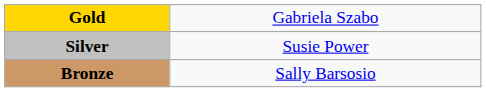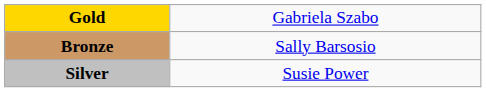 <table class="wikitable" style="text-align:center; " width="35%">
 <tr>
 <td bgcolor="gold"><strong>Gold</strong></td>
 <td><a href='#'>Gabriela Szabo</a><br>  <small><em></em></small></td>
 </tr>
 <tr>
+<td bgcolor="CC9966"><strong>Bronze</strong></td>
+<td><a href='#'>Sally Barsosio</a><br>  <small><em></em></small></td>
+</tr>
+<tr>
 <td bgcolor="silver"><strong>Silver</strong></td>
 <td><a href='#'>Susie Power</a><br>  <small><em></em></small></td>
 </tr>
-<tr>
-<td bgcolor="CC9966"><strong>Bronze</strong></td>
-<td><a href='#'>Sally Barsosio</a><br>  <small><em></em></small></td>
-</tr>
 </table>
